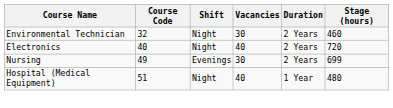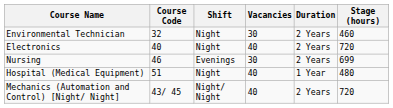 <table class="wikitable">
 <tr>
 <th>Course Name</th>
 <th>Course Code</th>
 <th>Shift</th>
 <th>Vacancies</th>
 <th>Duration</th>
 <th>Stage (hours)</th>
 </tr>
 <tr>
 <td>Environmental Technician</td>
 <td>32</td>
 <td>Night</td>
 <td>30</td>
 <td>2 Years</td>
 <td>460</td>
 </tr>
 <tr>
 <td>Electronics</td>
 <td>40</td>
 <td>Night</td>
 <td>40</td>
 <td>2 Years</td>
 <td>720</td>
 </tr>
 <tr>
 <td>Nursing</td>
-<td>49</td>
+<td>46</td>
 <td>Evenings</td>
 <td>30</td>
 <td>2 Years</td>
 <td>699</td>
 </tr>
 <tr>
 <td>Hospital (Medical Equipment)</td>
 <td>51</td>
 <td>Night</td>
 <td>40</td>
 <td>1 Year</td>
 <td>480</td>
 </tr>
+<tr>
+<td>Mechanics (Automation and Control) [Night/ Night]</td>
+<td>43/ 45</td>
+<td>Night/ Night</td>
+<td>40</td>
+<td>2 Years</td>
+<td>720</td>
+</tr>
 </table>
